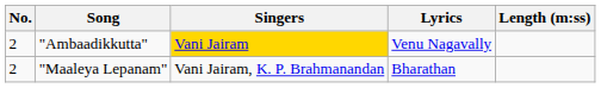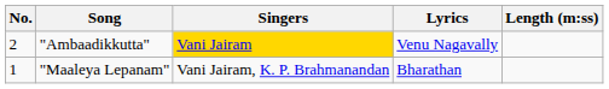 <table class="wikitable" style="font-size:95%;">
 <tr>
 <th>No.</th>
 <th>Song</th>
 <th>Singers</th>
 <th>Lyrics</th>
 <th>Length (m:ss)</th>
 </tr>
 <tr>
 <td>2</td>
 <td>"Ambaadikkutta"</td>
 <td style="background: gold;"><a href='#'>Vani Jairam</a></td>
 <td><a href='#'>Venu Nagavally</a></td>
 <td></td>
 </tr>
 <tr>
-<td>2</td>
+<td>1</td>
 <td>"Maaleya Lepanam"</td>
 <td>Vani Jairam, <a href='#'>K. P. Brahmanandan</a></td>
 <td><a href='#'>Bharathan</a></td>
 <td></td>
 </tr>
 </table>
